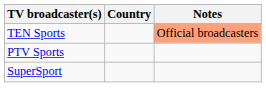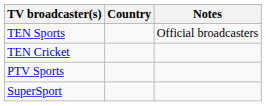 <table class="wikitable">
 <tr>
 <th>TV broadcaster(s)</th>
 <th>Country</th>
 <th>Notes</th>
 </tr>
 <tr>
 <td><a href='#'>TEN Sports</a></td>
 <td><br></td>
-<td style="background: lightsalmon;">Official broadcasters</td>
+<td>Official broadcasters</td>
+</tr>
+<tr>
+<td><a href='#'>TEN Cricket</a></td>
+<td><br></td>
+<td></td>
 </tr>
 <tr>
 <td><a href='#'>PTV Sports</a></td>
 <td></td>
 <td></td>
 </tr>
 <tr>
 <td><a href='#'>SuperSport</a></td>
 <td></td>
 <td></td>
 </tr>
 </table>
